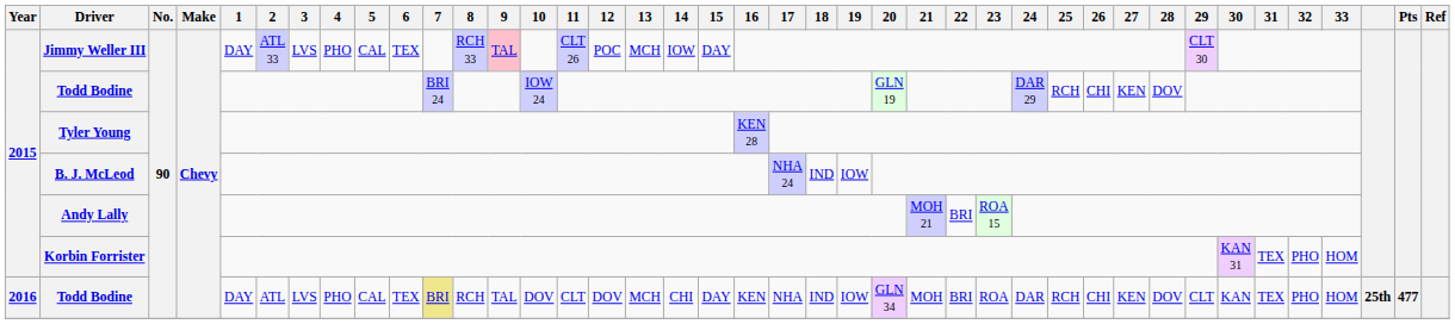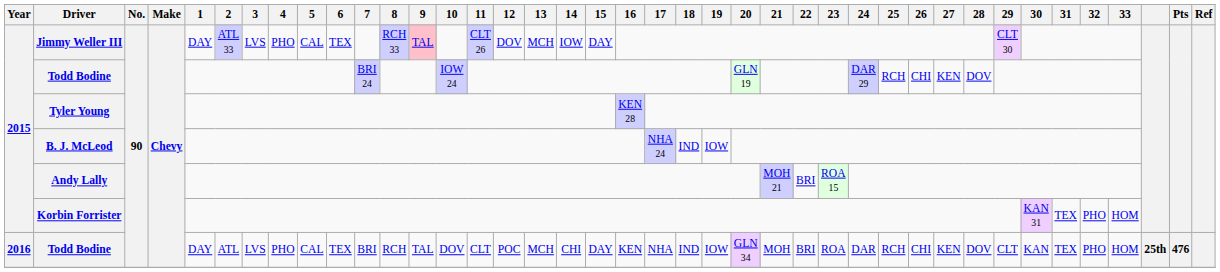 <table class="wikitable" style="text-align:center; font-size:75%">
 <tr>
 <th>Year</th>
 <th>Driver</th>
 <th>No.</th>
 <th>Make</th>
 <th>1</th>
 <th>2</th>
 <th>3</th>
 <th>4</th>
 <th>5</th>
 <th>6</th>
 <th>7</th>
 <th>8</th>
 <th>9</th>
 <th>10</th>
 <th>11</th>
 <th>12</th>
 <th>13</th>
 <th>14</th>
 <th>15</th>
 <th>16</th>
 <th>17</th>
 <th>18</th>
 <th>19</th>
 <th>20</th>
 <th>21</th>
 <th>22</th>
 <th>23</th>
 <th>24</th>
 <th>25</th>
 <th>26</th>
 <th>27</th>
 <th>28</th>
 <th>29</th>
 <th>30</th>
 <th>31</th>
 <th>32</th>
 <th>33</th>
 <th></th>
 <th>Pts</th>
 <th>Ref</th>
 </tr>
 <tr>
 <th rowspan=6><a href='#'>2015</a></th>
 <th><a href='#'>Jimmy Weller III</a></th>
 <th rowspan=7>90</th>
 <th rowspan=7><a href='#'>Chevy</a></th>
 <td><a href='#'>DAY</a></td>
 <td style="background:#CFCFFF;"><a href='#'>ATL</a><br><small>33</small></td>
 <td><a href='#'>LVS</a></td>
 <td><a href='#'>PHO</a></td>
 <td><a href='#'>CAL</a></td>
 <td><a href='#'>TEX</a></td>
 <td></td>
 <td style="background:#CFCFFF;"><a href='#'>RCH</a><br><small>33</small></td>
 <td style="background: pink;"><a href='#'>TAL</a></td>
 <td></td>
 <td style="background:#CFCFFF;"><a href='#'>CLT</a><br><small>26</small></td>
-<td><a href='#'>POC</a></td>
+<td><a href='#'>DOV</a></td>
 <td><a href='#'>MCH</a></td>
 <td><a href='#'>IOW</a></td>
 <td><a href='#'>DAY</a></td>
 <td colspan=13></td>
 <td style="background:#EFCFFF;"><a href='#'>CLT</a><br><small>30</small></td>
 <td colspan=4></td>
 <th rowspan=6></th>
 <th rowspan=6></th>
 <th rowspan=6></th>
 </tr>
 <tr>
 <th><a href='#'>Todd Bodine</a></th>
 <td colspan=6></td>
 <td style="background:#CFCFFF;"><a href='#'>BRI</a><br><small>24</small></td>
 <td colspan=2></td>
 <td style="background:#CFCFFF;"><a href='#'>IOW</a><br><small>24</small></td>
 <td colspan=9></td>
 <td style="background:#DFFFDF;"><a href='#'>GLN</a><br><small>19</small></td>
 <td colspan=3></td>
 <td style="background:#CFCFFF;"><a href='#'>DAR</a><br><small>29</small></td>
 <td><a href='#'>RCH</a></td>
 <td><a href='#'>CHI</a></td>
 <td><a href='#'>KEN</a></td>
 <td><a href='#'>DOV</a></td>
 <td colspan=5></td>
 </tr>
 <tr>
 <th><a href='#'>Tyler Young</a></th>
 <td colspan=15></td>
 <td style="background:#CFCFFF;"><a href='#'>KEN</a><br><small>28</small></td>
 <td colspan=17></td>
 </tr>
 <tr>
 <th><a href='#'>B. J. McLeod</a></th>
 <td colspan=16></td>
 <td style="background:#CFCFFF;"><a href='#'>NHA</a><br><small>24</small></td>
 <td><a href='#'>IND</a></td>
 <td><a href='#'>IOW</a></td>
 <td colspan=14></td>
 </tr>
 <tr>
 <th><a href='#'>Andy Lally</a></th>
 <td colspan=20></td>
 <td style="background:#CFCFFF;"><a href='#'>MOH</a><br><small>21</small></td>
 <td><a href='#'>BRI</a></td>
 <td style="background:#DFFFDF;"><a href='#'>ROA</a><br><small>15</small></td>
 <td colspan=10></td>
 </tr>
 <tr>
 <th><a href='#'>Korbin Forrister</a></th>
 <td colspan=29></td>
 <td style="background:#EFCFFF;"><a href='#'>KAN</a><br><small>31</small></td>
 <td><a href='#'>TEX</a></td>
 <td><a href='#'>PHO</a></td>
 <td><a href='#'>HOM</a></td>
 </tr>
 <tr>
 <th><a href='#'>2016</a></th>
 <th><a href='#'>Todd Bodine</a></th>
 <td><a href='#'>DAY</a></td>
 <td><a href='#'>ATL</a></td>
 <td><a href='#'>LVS</a></td>
 <td><a href='#'>PHO</a></td>
 <td><a href='#'>CAL</a></td>
 <td><a href='#'>TEX</a></td>
-<td style="background: khaki;"><a href='#'>BRI</a></td>
+<td><a href='#'>BRI</a></td>
 <td><a href='#'>RCH</a></td>
 <td><a href='#'>TAL</a></td>
 <td><a href='#'>DOV</a></td>
 <td><a href='#'>CLT</a></td>
-<td><a href='#'>DOV</a></td>
+<td><a href='#'>POC</a></td>
 <td><a href='#'>MCH</a></td>
 <td><a href='#'>CHI</a></td>
 <td><a href='#'>DAY</a></td>
 <td><a href='#'>KEN</a></td>
 <td><a href='#'>NHA</a></td>
 <td><a href='#'>IND</a></td>
 <td><a href='#'>IOW</a></td>
 <td style="background:#EFCFFF;"><a href='#'>GLN</a><br><small>34</small></td>
 <td><a href='#'>MOH</a></td>
 <td><a href='#'>BRI</a></td>
 <td><a href='#'>ROA</a></td>
 <td><a href='#'>DAR</a></td>
 <td><a href='#'>RCH</a></td>
 <td><a href='#'>CHI</a></td>
 <td><a href='#'>KEN</a></td>
 <td><a href='#'>DOV</a></td>
 <td><a href='#'>CLT</a></td>
 <td><a href='#'>KAN</a></td>
 <td><a href='#'>TEX</a></td>
 <td><a href='#'>PHO</a></td>
 <td><a href='#'>HOM</a></td>
 <th>25th</th>
-<th>477</th>
+<th>476</th>
 <th></th>
 </tr>
 <tr>
 </tr>
 </table>
